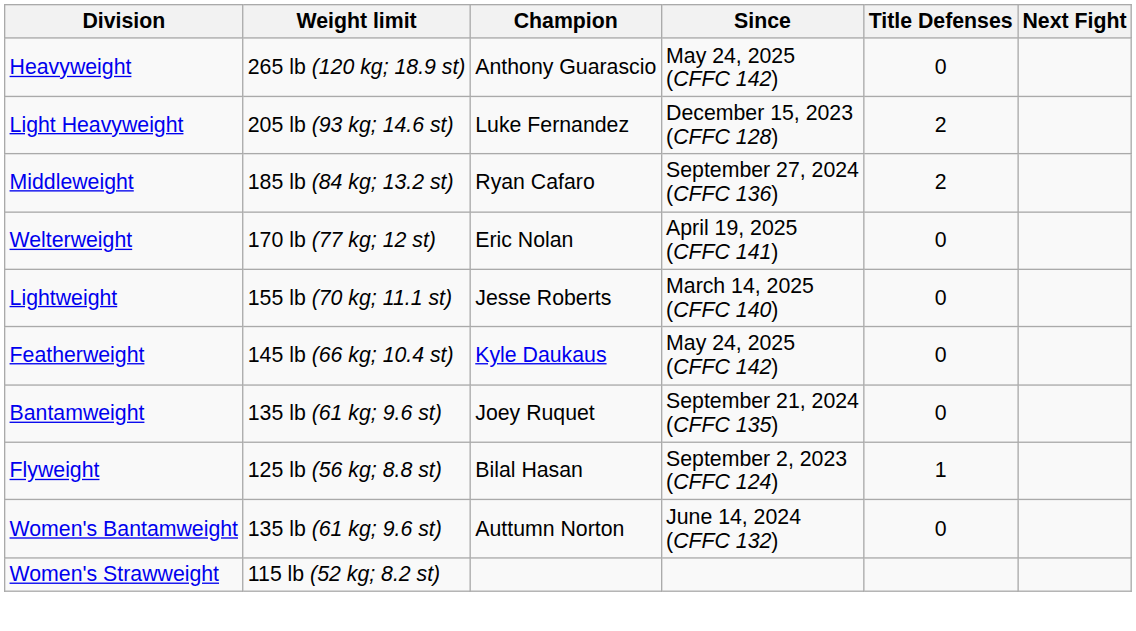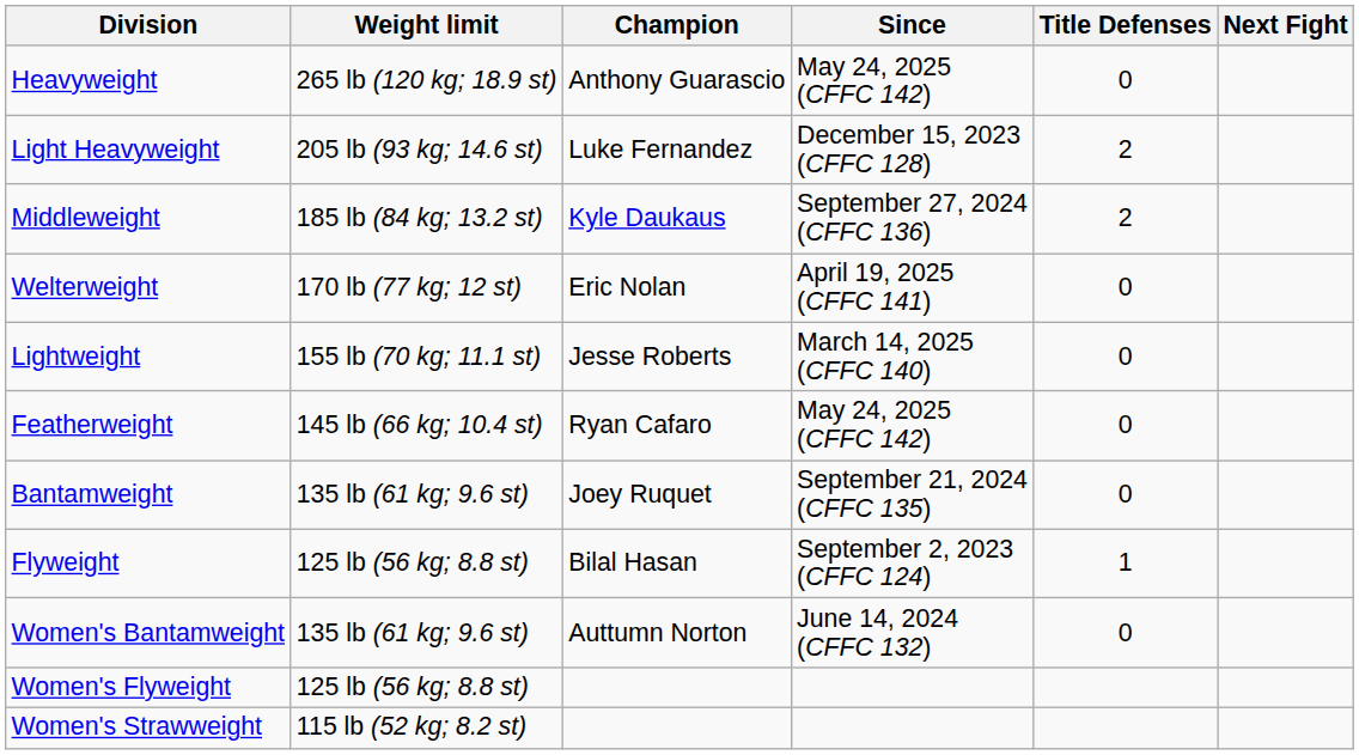 <table class="wikitable">
 <tr>
 <th>Division</th>
 <th>Weight limit</th>
 <th>Champion</th>
 <th>Since</th>
 <th>Title Defenses</th>
 <th>Next Fight</th>
 </tr>
 <tr>
 <td><a href='#'>Heavyweight</a></td>
 <td>265 lb <em>(120 kg; 18.9 st)</em></td>
 <td> Anthony Guarascio</td>
 <td>May 24, 2025<br>(<em>CFFC 142</em>)</td>
 <td style="text-align:center;">0</td>
 <td></td>
 </tr>
 <tr>
 <td><a href='#'>Light Heavyweight</a></td>
 <td>205 lb <em>(93 kg; 14.6 st)</em></td>
 <td> Luke Fernandez</td>
 <td>December 15, 2023<br>(<em>CFFC 128</em>)</td>
 <td style="text-align:center;">2</td>
 <td></td>
 </tr>
 <tr>
 <td><a href='#'>Middleweight</a></td>
 <td>185 lb <em>(84 kg; 13.2 st)</em></td>
-<td> Ryan Cafaro</td>
+<td> <a href='#'>Kyle Daukaus</a></td>
 <td>September 27, 2024<br>(<em>CFFC 136</em>)</td>
 <td style="text-align:center;">2</td>
 <td></td>
 </tr>
 <tr>
 <td><a href='#'>Welterweight</a></td>
 <td>170 lb <em>(77 kg; 12 st)</em></td>
 <td> Eric Nolan</td>
 <td>April 19, 2025<br>(<em>CFFC 141</em>)</td>
 <td style="text-align:center;">0</td>
 <td></td>
 </tr>
 <tr>
 <td><a href='#'>Lightweight</a></td>
 <td>155 lb <em>(70 kg; 11.1 st)</em></td>
 <td> Jesse Roberts</td>
 <td>March 14, 2025<br>(<em>CFFC 140</em>)</td>
 <td style="text-align:center;">0</td>
 <td></td>
 </tr>
 <tr>
 <td><a href='#'>Featherweight</a></td>
 <td>145 lb <em>(66 kg; 10.4 st)</em></td>
-<td> <a href='#'>Kyle Daukaus</a></td>
+<td> Ryan Cafaro</td>
 <td>May 24, 2025<br>(<em>CFFC 142</em>)</td>
 <td style="text-align:center;">0</td>
 <td></td>
 </tr>
 <tr>
 <td><a href='#'>Bantamweight</a></td>
 <td>135 lb <em>(61 kg; 9.6 st)</em></td>
 <td> Joey Ruquet</td>
 <td>September 21, 2024<br>(<em>CFFC 135</em>)</td>
 <td style="text-align:center;">0</td>
 <td></td>
 </tr>
 <tr>
 <td><a href='#'>Flyweight</a></td>
 <td>125 lb <em>(56 kg; 8.8 st)</em></td>
 <td> Bilal Hasan</td>
 <td>September 2, 2023<br>(<em>CFFC 124</em>)</td>
 <td style="text-align:center;">1</td>
 <td></td>
 </tr>
 <tr>
 <td><a href='#'>Women's Bantamweight</a></td>
 <td>135 lb <em>(61 kg; 9.6 st)</em></td>
 <td> Auttumn Norton</td>
 <td>June 14, 2024<br>(<em>CFFC 132</em>)</td>
 <td style="text-align:center;">0</td>
 <td></td>
 </tr>
 <tr>
+<td><a href='#'>Women's Flyweight</a></td>
+<td>125 lb <em>(56 kg; 8.8 st)</em></td>
+<td></td>
+<td></td>
+<td></td>
+<td></td>
+</tr>
+<tr>
 <td><a href='#'>Women's Strawweight</a></td>
 <td>115 lb <em>(52 kg; 8.2 st)</em></td>
 <td></td>
 <td></td>
 <td></td>
 <td></td>
 </tr>
 </table>
